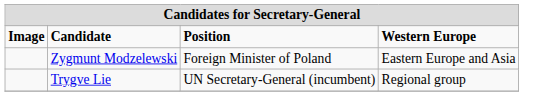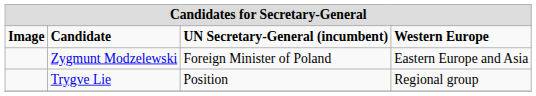 <table class="wikitable" style="margin-left:1em; margin-right:0em; width:auto;">
 <tr>
 <th style="background:#DCDCDC;" colspan="5">Candidates for Secretary-General</th>
 </tr>
 <tr style="font-weight:bold;">
 <td>Image</td>
 <td>Candidate</td>
-<td>Position</td>
+<td>UN Secretary-General (incumbent)</td>
 <td>Western Europe</td>
 </tr>
 <tr>
 <td></td>
 <td> <a href='#'>Zygmunt Modzelewski</a></td>
 <td>Foreign Minister of Poland</td>
 <td>Eastern Europe and Asia</td>
 </tr>
 <tr>
 <td></td>
 <td> <a href='#'>Trygve Lie</a></td>
-<td>UN Secretary-General (incumbent)</td>
+<td>Position</td>
 <td>Regional group</td>
 </tr>
 <tr>
 </tr>
 </table>
